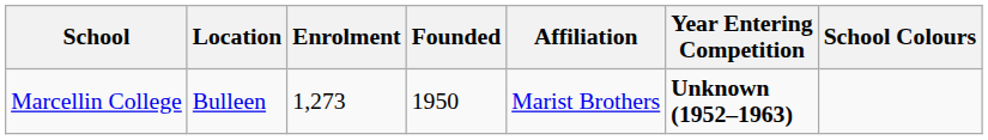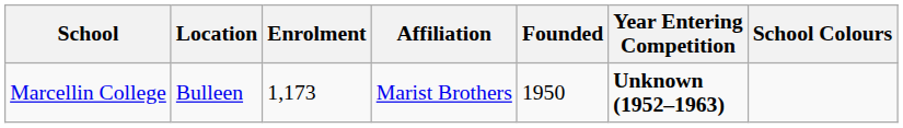 <table class="wikitable">
 <tr>
 <th>School</th>
 <th>Location</th>
 <th>Enrolment</th>
+<th>Affiliation</th>
 <th>Founded</th>
-<th>Affiliation</th>
 <th>Year Entering<br>Competition</th>
 <th>School Colours</th>
 </tr>
 <tr>
 <td><a href='#'>Marcellin College</a></td>
 <td><a href='#'>Bulleen</a></td>
-<td>1,273</td>
+<td>1,173</td>
+<td><a href='#'>Marist Brothers</a></td>
 <td>1950</td>
-<td><a href='#'>Marist Brothers</a></td>
 <td><strong>Unknown<br>(1952–1963)</strong></td>
 <td></td>
 </tr>
 </table>
